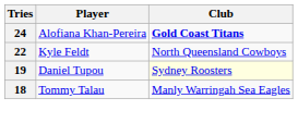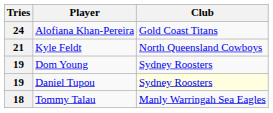 <table class="wikitable" style="text-align:left;">
 <tr>
 <th>Tries</th>
 <th>Player</th>
 <th>Club</th>
 </tr>
 <tr>
 <th>24</th>
 <td><a href='#'>Alofiana Khan-Pereira</a></td>
-<td><strong><a href='#'>Gold Coast Titans</a></strong></td>
+<td><a href='#'>Gold Coast Titans</a></td>
 </tr>
 <tr>
-<th>22</th>
+<th>21</th>
 <td><a href='#'>Kyle Feldt</a></td>
 <td><a href='#'>North Queensland Cowboys</a></td>
+</tr>
+<tr>
+<th>19</th>
+<td><a href='#'>Dom Young</a></td>
+<td><a href='#'>Sydney Roosters</a></td>
 </tr>
 <tr>
 <th>19</th>
 <td><a href='#'>Daniel Tupou</a></td>
 <td style="background: lightyellow;"><a href='#'>Sydney Roosters</a></td>
 </tr>
 <tr>
 <th>18</th>
 <td><a href='#'>Tommy Talau</a></td>
 <td><a href='#'>Manly Warringah Sea Eagles</a></td>
 </tr>
 </table>
